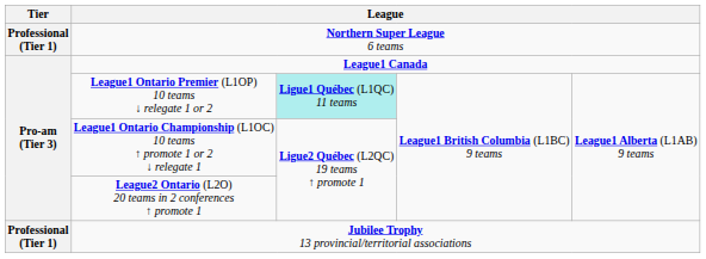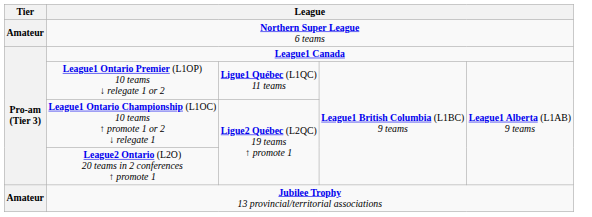 <table class="wikitable" style="text-align: center;">
 <tr>
 <th>Tier</th>
 <th colspan="4">League</th>
 </tr>
 <tr>
-<th>Professional<br>(Tier 1)</th>
+<th>Amateur</th>
 <td colspan="4"><strong><a href='#'>Northern Super League</a></strong><br><em>6 teams</em></td>
 </tr>
 <tr>
 <th rowspan="4">Pro-am<br>(Tier 3)</th>
 <td colspan="4"><strong><a href='#'>League1 Canada</a></strong></td>
 </tr>
 <tr>
 <td><strong><a href='#'>League1 Ontario Premier</a></strong> (L1OP)<br><em>10 teams</em><br><em>↓ relegate 1 or 2</em></td>
-<td style="background: paleturquoise;"><strong><a href='#'>Ligue1 Québec</a></strong> (L1QC)<br><em>11 teams</em></td>
+<td><strong><a href='#'>Ligue1 Québec</a></strong> (L1QC)<br><em>11 teams</em></td>
 <td rowspan="3"><strong><a href='#'>League1 British Columbia</a></strong> (L1BC)<br><em>9 teams</em></td>
 <td rowspan="3"><strong><a href='#'>League1 Alberta</a></strong> (L1AB)<br><em>9 teams</em></td>
 </tr>
 <tr>
 <td><strong><a href='#'>League1 Ontario Championship</a></strong> (L1OC)<br><em>10 teams</em><br><em>↑ promote 1 or 2</em><br><em>↓ relegate 1</em></td>
 <td rowspan="2"><strong><a href='#'>Ligue2 Québec</a></strong> (L2QC)<br><em>19 teams</em><br><em>↑ promote 1</em></td>
 </tr>
 <tr>
 <td><strong><a href='#'>League2 Ontario</a></strong> (L2O)<br><em>20 teams in 2 conferences</em><br><em>↑ promote 1</em></td>
 </tr>
 <tr>
-<th>Professional<br>(Tier 1)</th>
+<th>Amateur</th>
 <td colspan="4"><strong><a href='#'>Jubilee Trophy</a></strong><br><em>13 provincial/territorial associations</em><br></td>
 </tr>
 </table>
